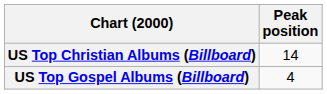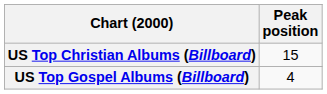 <table class="wikitable sortable plainrowheaders" style="text-align:center">
 <tr>
 <th scope="col">Chart (2000)</th>
 <th scope="col">Peak<br>position</th>
 </tr>
 <tr>
 <th scope="row">US <a href='#'>Top Christian Albums</a> (<em><a href='#'>Billboard</a></em>)</th>
-<td>14</td>
+<td>15</td>
 </tr>
 <tr>
 <th scope="row">US <a href='#'>Top Gospel Albums</a> (<em><a href='#'>Billboard</a></em>)</th>
 <td>4</td>
 </tr>
 </table>
